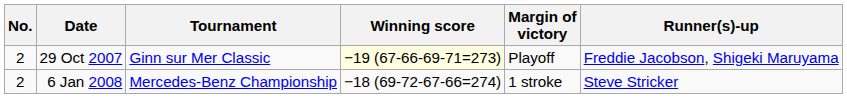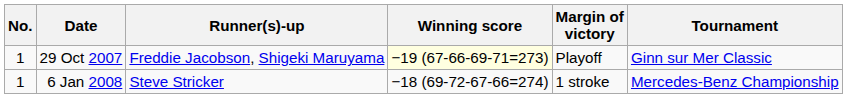 <table class="wikitable" style="font-size:95%;">
 <tr>
 <th>No.</th>
 <th>Date</th>
-<th>Tournament</th>
+<th>Runner(s)-up</th>
 <th>Winning score</th>
 <th>Margin of<br>victory</th>
-<th>Runner(s)-up</th>
+<th>Tournament</th>
 </tr>
 <tr>
-<td align=center>2</td>
+<td align=center>1</td>
 <td align=right>29 Oct <a href='#'>2007</a></td>
-<td><a href='#'>Ginn sur Mer Classic</a></td>
+<td> <a href='#'>Freddie Jacobson</a>,  <a href='#'>Shigeki Maruyama</a></td>
 <td style="background: lightyellow;">−19 (67-66-69-71=273)</td>
 <td>Playoff</td>
-<td> <a href='#'>Freddie Jacobson</a>,  <a href='#'>Shigeki Maruyama</a></td>
+<td><a href='#'>Ginn sur Mer Classic</a></td>
 </tr>
 <tr>
-<td align=center>2</td>
+<td align=center>1</td>
 <td align=right>6 Jan <a href='#'>2008</a></td>
-<td><a href='#'>Mercedes-Benz Championship</a></td>
+<td> <a href='#'>Steve Stricker</a></td>
 <td>−18 (69-72-67-66=274)</td>
 <td>1 stroke</td>
-<td> <a href='#'>Steve Stricker</a></td>
+<td><a href='#'>Mercedes-Benz Championship</a></td>
 </tr>
 </table>
